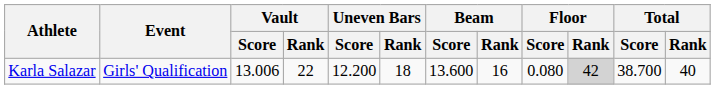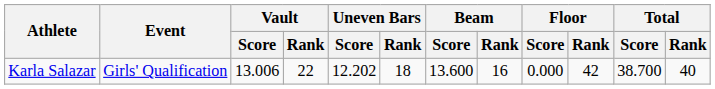 <table class="wikitable" border="1" style="font-size:90%">
 <tr>
 <th rowspan=2>Athlete</th>
 <th rowspan=2>Event</th>
 <th colspan=2>Vault</th>
 <th colspan=2>Uneven Bars</th>
 <th colspan=2>Beam</th>
 <th colspan=2>Floor</th>
 <th colspan=2>Total</th>
 </tr>
 <tr>
 <th>Score</th>
 <th>Rank</th>
 <th>Score</th>
 <th>Rank</th>
 <th>Score</th>
 <th>Rank</th>
 <th>Score</th>
 <th>Rank</th>
 <th>Score</th>
 <th>Rank</th>
 </tr>
 <tr>
 <td><a href='#'>Karla Salazar</a></td>
 <td><a href='#'>Girls' Qualification</a></td>
 <td align=center>13.006</td>
 <td align=center>22</td>
-<td align=center>12.200</td>
+<td align=center>12.202</td>
 <td align=center>18</td>
 <td align=center>13.600</td>
 <td align=center>16</td>
-<td align=center>0.080</td>
-<td align=center style="background: lightgrey;">42</td>
+<td align=center>0.000</td>
+<td align=center>42</td>
 <td align=center>38.700</td>
 <td align=center>40</td>
 </tr>
 </table>
